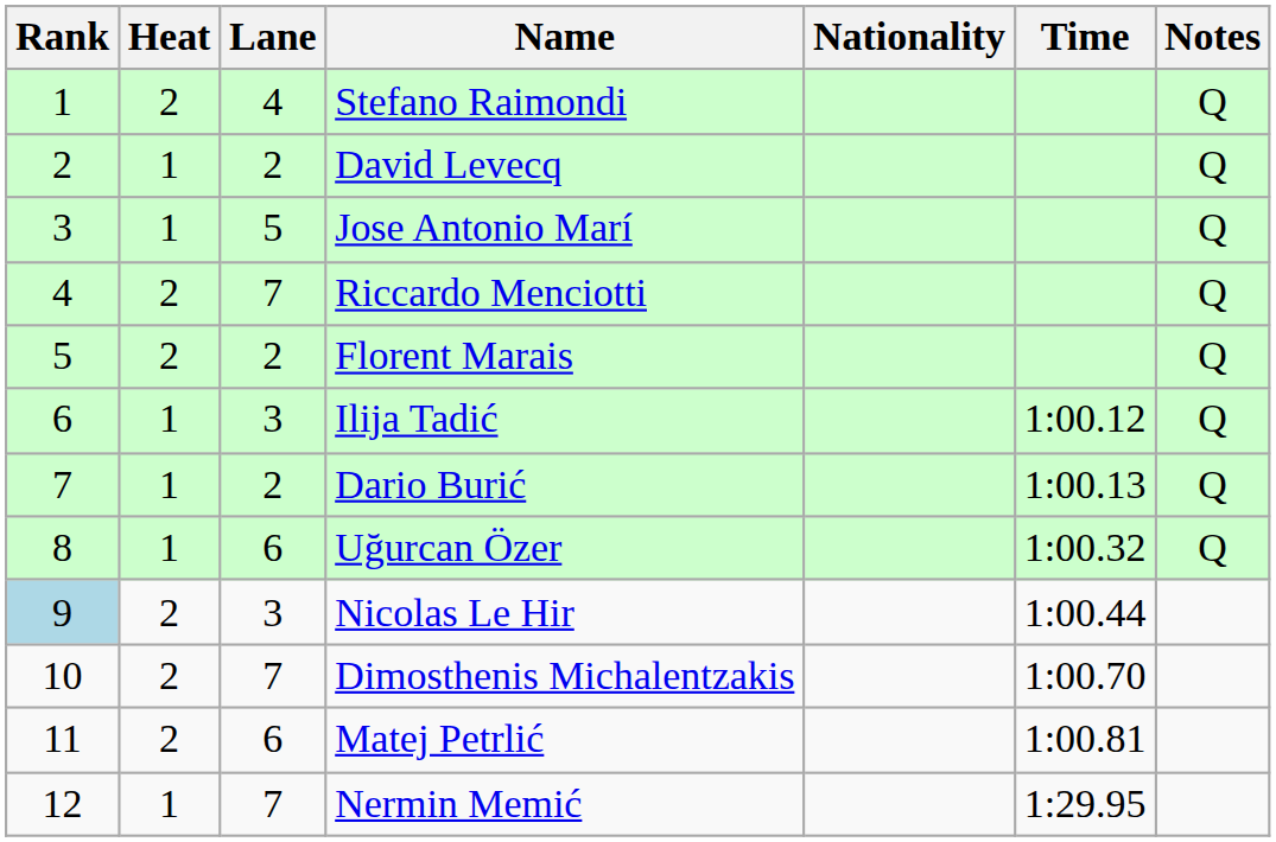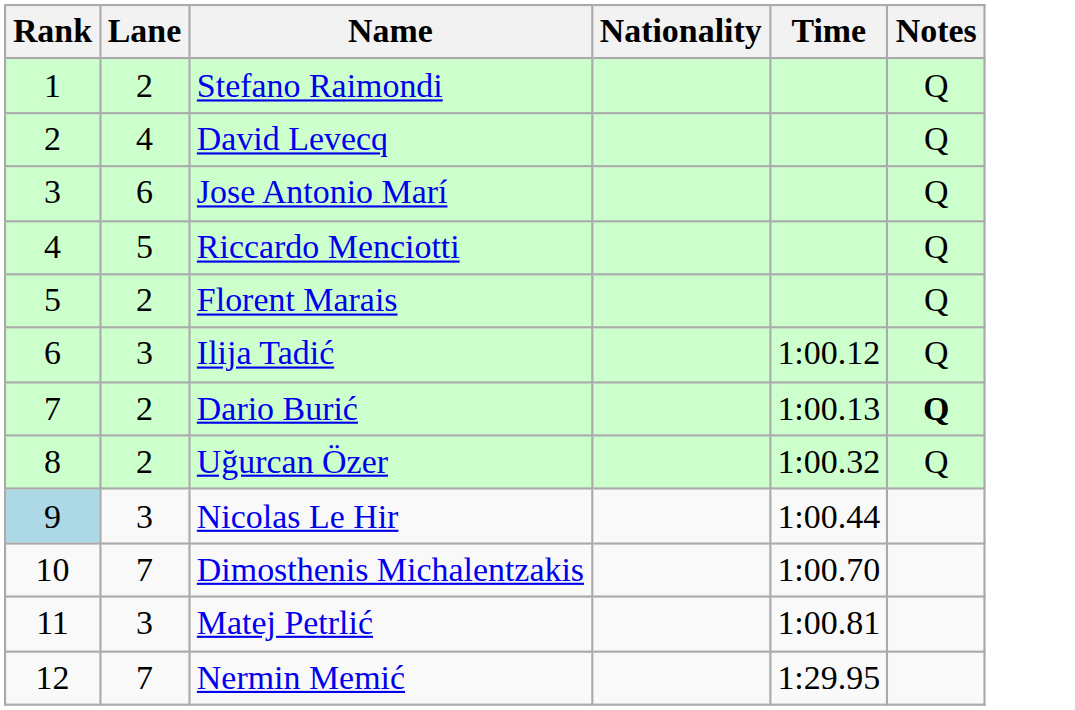 <table class="wikitable sortable" style="text-align:center">
 <tr>
 <th>Rank</th>
-<th>Heat</th>
 <th>Lane</th>
 <th>Name</th>
 <th>Nationality</th>
 <th>Time</th>
 <th>Notes</th>
 </tr>
 <tr bgcolor="ccffcc">
 <td>1</td>
 <td>2</td>
-<td>4</td>
 <td align="left"><a href='#'>Stefano Raimondi</a></td>
 <td align="left"></td>
 <td></td>
 <td>Q</td>
 </tr>
 <tr bgcolor="ccffcc">
 <td>2</td>
-<td>1</td>
-<td>2</td>
+<td>4</td>
 <td align="left"><a href='#'>David Levecq</a></td>
 <td align="left"></td>
 <td></td>
 <td>Q</td>
 </tr>
 <tr bgcolor="ccffcc">
 <td>3</td>
-<td>1</td>
-<td>5</td>
+<td>6</td>
 <td align="left"><a href='#'>Jose Antonio Marí</a></td>
 <td align="left"></td>
 <td></td>
 <td>Q</td>
 </tr>
 <tr bgcolor="ccffcc">
 <td>4</td>
-<td>2</td>
-<td>7</td>
+<td>5</td>
 <td align="left"><a href='#'>Riccardo Menciotti</a></td>
 <td align="left"></td>
 <td></td>
 <td>Q</td>
 </tr>
 <tr bgcolor="ccffcc">
 <td>5</td>
 <td>2</td>
-<td>2</td>
 <td align="left"><a href='#'>Florent Marais</a></td>
 <td align="left"></td>
 <td></td>
 <td>Q</td>
 </tr>
 <tr bgcolor="ccffcc">
 <td>6</td>
-<td>1</td>
 <td>3</td>
 <td align="left"><a href='#'>Ilija Tadić</a></td>
 <td align="left"></td>
 <td>1:00.12</td>
 <td>Q</td>
 </tr>
 <tr bgcolor="ccffcc">
 <td>7</td>
-<td>1</td>
 <td>2</td>
 <td align="left"><a href='#'>Dario Burić</a></td>
 <td align="left"></td>
 <td>1:00.13</td>
-<td>Q</td>
+<td><strong>Q</strong></td>
 </tr>
 <tr bgcolor="ccffcc">
 <td>8</td>
-<td>1</td>
-<td>6</td>
+<td>2</td>
 <td align="left"><a href='#'>Uğurcan Özer</a></td>
 <td align="left"></td>
 <td>1:00.32</td>
 <td>Q</td>
 </tr>
 <tr>
 <td style="background: lightblue;">9</td>
-<td>2</td>
 <td>3</td>
 <td align="left"><a href='#'>Nicolas Le Hir</a></td>
 <td align="left"></td>
 <td>1:00.44</td>
 <td></td>
 </tr>
 <tr>
 <td>10</td>
-<td>2</td>
 <td>7</td>
 <td align="left"><a href='#'>Dimosthenis Michalentzakis</a></td>
 <td align="left"></td>
 <td>1:00.70</td>
 <td></td>
 </tr>
 <tr>
 <td>11</td>
-<td>2</td>
-<td>6</td>
+<td>3</td>
 <td align="left"><a href='#'>Matej Petrlić</a></td>
 <td align="left"></td>
 <td>1:00.81</td>
 <td></td>
 </tr>
 <tr>
 <td>12</td>
-<td>1</td>
 <td>7</td>
 <td align="left"><a href='#'>Nermin Memić</a></td>
 <td align="left"></td>
 <td>1:29.95</td>
 <td></td>
 </tr>
 </table>
